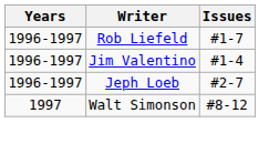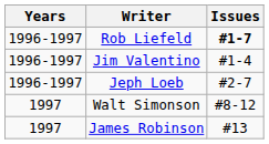 <table class="wikitable">
 <tr>
 <th>Years</th>
 <th>Writer</th>
 <th>Issues</th>
 </tr>
 <tr>
 <td align="center">1996-1997</td>
 <td align="center"><a href='#'>Rob Liefeld</a></td>
-<td align="center">#1-7</td>
+<td align="center"><strong>#1-7</strong></td>
 </tr>
 <tr>
 <td align="center">1996-1997</td>
 <td align="center"><a href='#'>Jim Valentino</a></td>
 <td align="center">#1-4</td>
 </tr>
 <tr>
 <td align="center">1996-1997</td>
 <td align="center"><a href='#'>Jeph Loeb</a></td>
 <td align="center">#2-7</td>
 </tr>
 <tr>
 <td align="center">1997</td>
 <td align="center">Walt Simonson</td>
 <td align="center">#8-12</td>
 </tr>
+<tr>
+<td align="center">1997</td>
+<td align="center"><a href='#'>James Robinson</a></td>
+<td align="center">#13</td>
+</tr>
 </table>
